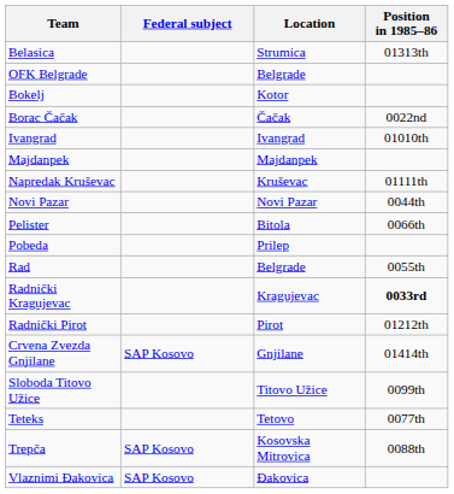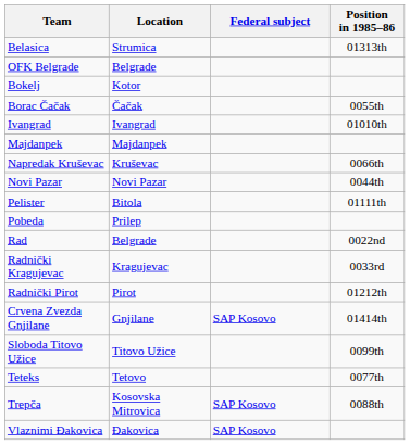 <table class="wikitable sortable" style="text-align:left">
 <tr>
 <th width="130">Team</th>
+<th width="125">Location</th>
 <th width="150"><a href='#'>Federal subject</a></th>
-<th width="125">Location</th>
 <th width="90">Position<br>in 1985–86</th>
 </tr>
 <tr>
 <td><a href='#'>Belasica</a></td>
+<td><a href='#'>Strumica</a></td>
 <td></td>
-<td><a href='#'>Strumica</a></td>
 <td style="text-align:center"><span>013</span>13th</td>
 </tr>
 <tr>
 <td><a href='#'>OFK Belgrade</a></td>
+<td><a href='#'>Belgrade</a></td>
 <td></td>
-<td><a href='#'>Belgrade</a></td>
 <td></td>
 </tr>
 <tr>
 <td><a href='#'>Bokelj</a></td>
+<td><a href='#'>Kotor</a></td>
 <td></td>
-<td><a href='#'>Kotor</a></td>
 <td></td>
 </tr>
 <tr>
 <td><a href='#'>Borac Čačak</a></td>
+<td><a href='#'>Čačak</a></td>
 <td></td>
-<td><a href='#'>Čačak</a></td>
-<td style="text-align:center"><span>002</span>2nd</td>
+<td style="text-align:center"><span>005</span>5th</td>
 </tr>
 <tr>
 <td><a href='#'>Ivangrad</a></td>
+<td><a href='#'>Ivangrad</a></td>
 <td></td>
-<td><a href='#'>Ivangrad</a></td>
 <td style="text-align:center"><span>010</span>10th</td>
 </tr>
 <tr>
 <td><a href='#'>Majdanpek</a></td>
+<td><a href='#'>Majdanpek</a></td>
 <td></td>
-<td><a href='#'>Majdanpek</a></td>
 <td></td>
 </tr>
 <tr>
 <td><a href='#'>Napredak Kruševac</a></td>
+<td><a href='#'>Kruševac</a></td>
 <td></td>
-<td><a href='#'>Kruševac</a></td>
-<td style="text-align:center"><span>011</span>11th</td>
+<td style="text-align:center"><span>006</span>6th</td>
 </tr>
 <tr>
 <td><a href='#'>Novi Pazar</a></td>
+<td><a href='#'>Novi Pazar</a></td>
 <td></td>
-<td><a href='#'>Novi Pazar</a></td>
 <td style="text-align:center"><span>004</span>4th</td>
 </tr>
 <tr>
 <td><a href='#'>Pelister</a></td>
+<td><a href='#'>Bitola</a></td>
 <td></td>
-<td><a href='#'>Bitola</a></td>
-<td style="text-align:center"><span>006</span>6th</td>
+<td style="text-align:center"><span>011</span>11th</td>
 </tr>
 <tr>
 <td><a href='#'>Pobeda</a></td>
+<td><a href='#'>Prilep</a></td>
 <td></td>
-<td><a href='#'>Prilep</a></td>
 <td></td>
 </tr>
 <tr>
 <td><a href='#'>Rad</a></td>
+<td><a href='#'>Belgrade</a></td>
 <td></td>
-<td><a href='#'>Belgrade</a></td>
-<td style="text-align:center"><span>005</span>5th</td>
+<td style="text-align:center"><span>002</span>2nd</td>
 </tr>
 <tr>
 <td><a href='#'>Radnički Kragujevac</a></td>
+<td><a href='#'>Kragujevac</a></td>
 <td></td>
-<td><a href='#'>Kragujevac</a></td>
-<td style="text-align:center"><strong><span>003</span>3rd</strong></td>
+<td style="text-align:center"><span>003</span>3rd</td>
 </tr>
 <tr>
 <td><a href='#'>Radnički Pirot</a></td>
+<td><a href='#'>Pirot</a></td>
 <td></td>
-<td><a href='#'>Pirot</a></td>
 <td style="text-align:center"><span>012</span>12th</td>
 </tr>
 <tr>
 <td><a href='#'>Crvena Zvezda Gnjilane</a></td>
+<td><a href='#'>Gnjilane</a></td>
 <td> <a href='#'>SAP Kosovo</a></td>
-<td><a href='#'>Gnjilane</a></td>
 <td style="text-align:center"><span>014</span>14th</td>
 </tr>
 <tr>
 <td><a href='#'>Sloboda Titovo Užice</a></td>
+<td><a href='#'>Titovo Užice</a></td>
 <td></td>
-<td><a href='#'>Titovo Užice</a></td>
 <td style="text-align:center"><span>009</span>9th</td>
 </tr>
 <tr>
 <td><a href='#'>Teteks</a></td>
+<td><a href='#'>Tetovo</a></td>
 <td></td>
-<td><a href='#'>Tetovo</a></td>
 <td style="text-align:center"><span>007</span>7th</td>
 </tr>
 <tr>
 <td><a href='#'>Trepča</a></td>
+<td><a href='#'>Kosovska Mitrovica</a></td>
 <td> <a href='#'>SAP Kosovo</a></td>
-<td><a href='#'>Kosovska Mitrovica</a></td>
 <td style="text-align:center"><span>008</span>8th</td>
 </tr>
 <tr>
 <td><a href='#'>Vlaznimi Đakovica</a></td>
+<td><a href='#'>Đakovica</a></td>
 <td> <a href='#'>SAP Kosovo</a></td>
-<td><a href='#'>Đakovica</a></td>
 <td></td>
 </tr>
 </table>
